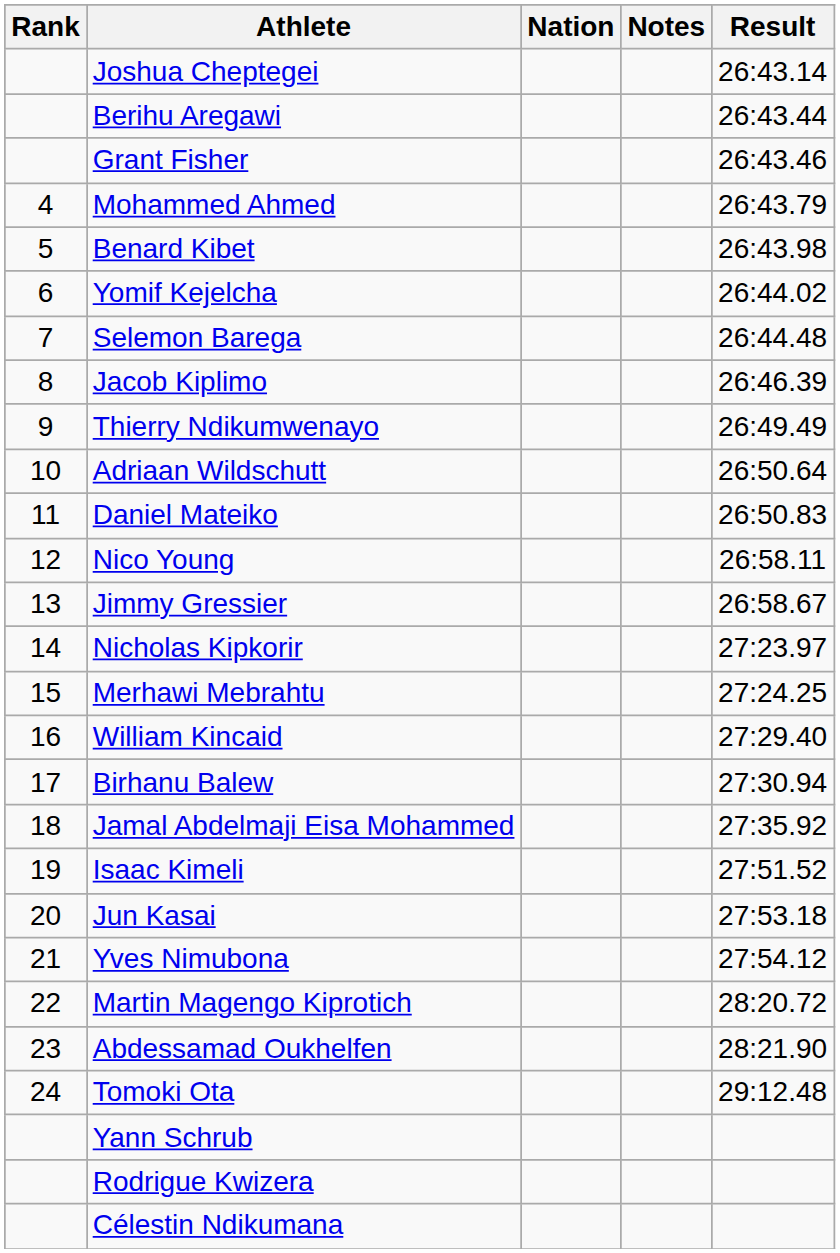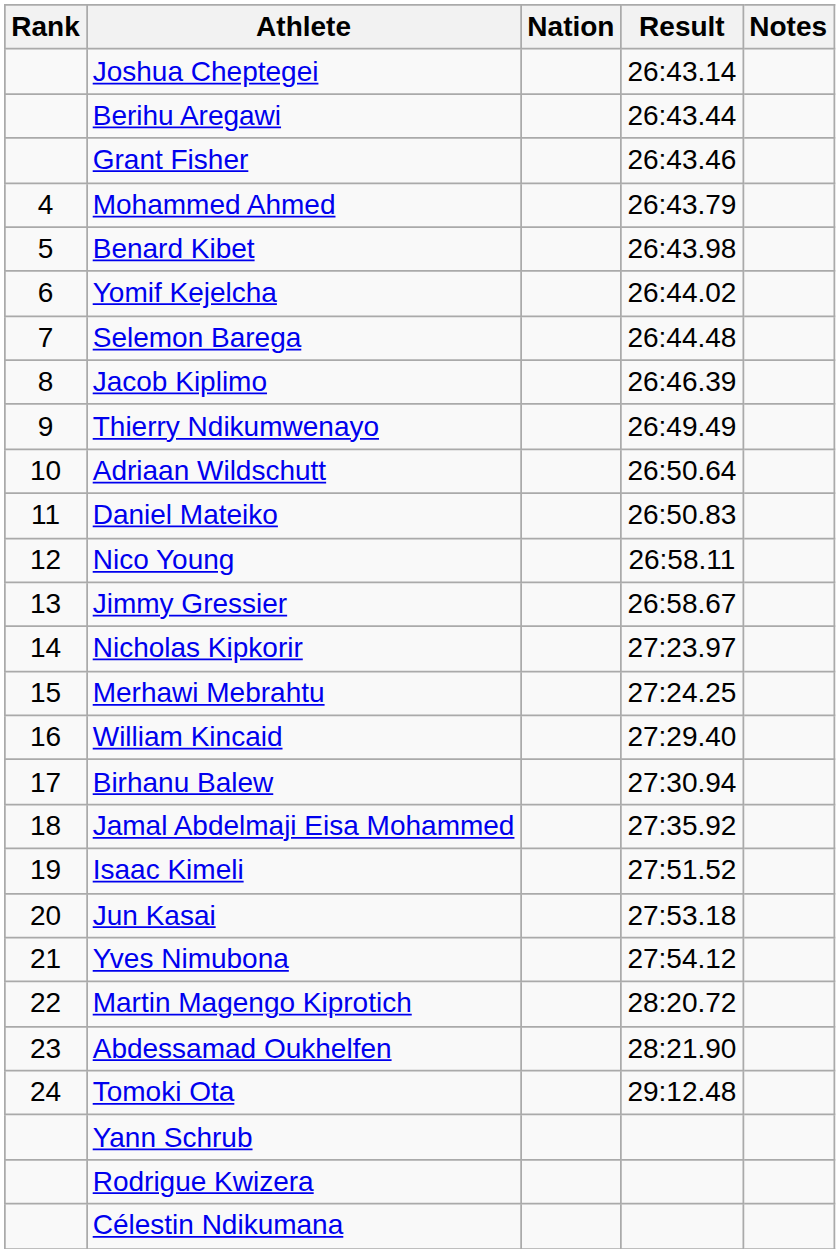 <table class="wikitable sortable" style="text-align:left;">
 <tr>
 <th>Rank</th>
 <th>Athlete</th>
 <th>Nation</th>
+<th>Result</th>
 <th>Notes</th>
-<th>Result</th>
 </tr>
 <tr>
 <td align=center></td>
 <td><a href='#'>Joshua Cheptegei</a></td>
 <td></td>
+<td align=center>26:43.14</td>
 <td align=center></td>
-<td align=center>26:43.14</td>
 </tr>
 <tr>
 <td align=center></td>
 <td><a href='#'>Berihu Aregawi</a></td>
 <td></td>
+<td align=center>26:43.44</td>
 <td></td>
-<td align=center>26:43.44</td>
 </tr>
 <tr>
 <td align=center></td>
 <td><a href='#'>Grant Fisher</a></td>
 <td></td>
+<td align=center>26:43.46</td>
 <td align=center></td>
-<td align=center>26:43.46</td>
 </tr>
 <tr>
 <td align=center>4</td>
 <td><a href='#'>Mohammed Ahmed</a></td>
 <td></td>
+<td align=center>26:43.79</td>
 <td align=center></td>
-<td align=center>26:43.79</td>
 </tr>
 <tr>
 <td align=center>5</td>
 <td><a href='#'>Benard Kibet</a></td>
 <td></td>
+<td align=center>26:43.98</td>
 <td align=center></td>
-<td align=center>26:43.98</td>
 </tr>
 <tr>
 <td align=center>6</td>
 <td><a href='#'>Yomif Kejelcha</a></td>
 <td></td>
+<td align=center>26:44.02</td>
 <td></td>
-<td align=center>26:44.02</td>
 </tr>
 <tr>
 <td align=center>7</td>
 <td><a href='#'>Selemon Barega</a></td>
 <td></td>
+<td align=center>26:44.48</td>
 <td></td>
-<td align=center>26:44.48</td>
 </tr>
 <tr>
 <td align=center>8</td>
 <td><a href='#'>Jacob Kiplimo</a></td>
 <td></td>
+<td align=center>26:46.39</td>
 <td align=center></td>
-<td align=center>26:46.39</td>
 </tr>
 <tr>
 <td align=center>9</td>
 <td><a href='#'>Thierry Ndikumwenayo</a></td>
 <td></td>
+<td align=center>26:49.49</td>
 <td align=center></td>
-<td align=center>26:49.49</td>
 </tr>
 <tr>
 <td align=center>10</td>
 <td><a href='#'>Adriaan Wildschutt</a></td>
 <td></td>
+<td align=center>26:50.64</td>
 <td align=center></td>
-<td align=center>26:50.64</td>
 </tr>
 <tr>
 <td align=center>11</td>
 <td><a href='#'>Daniel Mateiko</a></td>
 <td></td>
+<td align=center>26:50.83</td>
 <td></td>
-<td align=center>26:50.83</td>
 </tr>
 <tr>
 <td align=center>12</td>
 <td><a href='#'>Nico Young</a></td>
 <td></td>
+<td align=center>26:58.11</td>
 <td></td>
-<td align=center>26:58.11</td>
 </tr>
 <tr>
 <td align=center>13</td>
 <td><a href='#'>Jimmy Gressier</a></td>
 <td></td>
+<td align=center>26:58.67</td>
 <td align=center></td>
-<td align=center>26:58.67</td>
 </tr>
 <tr>
 <td align=center>14</td>
 <td><a href='#'>Nicholas Kipkorir</a></td>
 <td></td>
+<td align=center>27:23.97</td>
 <td></td>
-<td align=center>27:23.97</td>
 </tr>
 <tr>
 <td align=center>15</td>
 <td><a href='#'>Merhawi Mebrahtu</a></td>
 <td></td>
+<td align=center>27:24.25</td>
 <td></td>
-<td align=center>27:24.25</td>
 </tr>
 <tr>
 <td align=center>16</td>
 <td><a href='#'>William Kincaid</a></td>
 <td></td>
+<td align=center>27:29.40</td>
 <td></td>
-<td align=center>27:29.40</td>
 </tr>
 <tr>
 <td align=center>17</td>
 <td><a href='#'>Birhanu Balew</a></td>
 <td></td>
+<td align=center>27:30.94</td>
 <td align=center></td>
-<td align=center>27:30.94</td>
 </tr>
 <tr>
 <td align=center>18</td>
 <td><a href='#'>Jamal Abdelmaji Eisa Mohammed</a></td>
 <td></td>
+<td align=center>27:35.92</td>
 <td align=center></td>
-<td align=center>27:35.92</td>
 </tr>
 <tr>
 <td align=center>19</td>
 <td><a href='#'>Isaac Kimeli</a></td>
 <td></td>
+<td align=center>27:51.52</td>
 <td></td>
-<td align=center>27:51.52</td>
 </tr>
 <tr>
 <td align=center>20</td>
 <td><a href='#'>Jun Kasai</a></td>
 <td></td>
+<td align=center>27:53.18</td>
 <td></td>
-<td align=center>27:53.18</td>
 </tr>
 <tr>
 <td align=center>21</td>
 <td><a href='#'>Yves Nimubona</a></td>
 <td></td>
+<td align=center>27:54.12</td>
 <td></td>
-<td align=center>27:54.12</td>
 </tr>
 <tr>
 <td align=center>22</td>
 <td><a href='#'>Martin Magengo Kiprotich</a></td>
 <td></td>
+<td align=center>28:20.72</td>
 <td></td>
-<td align=center>28:20.72</td>
 </tr>
 <tr>
 <td align=center>23</td>
 <td><a href='#'>Abdessamad Oukhelfen</a></td>
 <td></td>
+<td align=center>28:21.90</td>
 <td></td>
-<td align=center>28:21.90</td>
 </tr>
 <tr>
 <td align=center>24</td>
 <td><a href='#'>Tomoki Ota</a></td>
 <td></td>
+<td align=center>29:12.48</td>
 <td></td>
-<td align=center>29:12.48</td>
 </tr>
 <tr>
 <td></td>
 <td><a href='#'>Yann Schrub</a></td>
 <td></td>
+<td align=center></td>
 <td></td>
-<td align=center></td>
 </tr>
 <tr>
 <td></td>
 <td><a href='#'>Rodrigue Kwizera</a></td>
 <td></td>
+<td align=center></td>
 <td></td>
-<td align=center></td>
 </tr>
 <tr>
 <td></td>
 <td><a href='#'>Célestin Ndikumana</a></td>
 <td></td>
+<td align=center></td>
 <td></td>
-<td align=center></td>
 </tr>
 </table>
